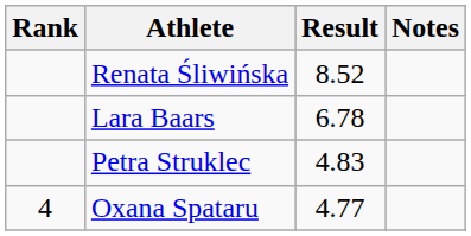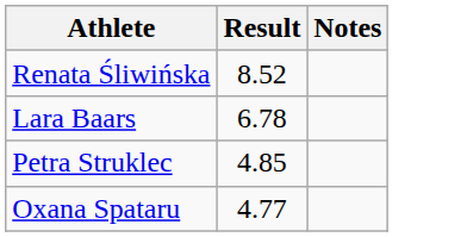 <table class="wikitable sortable" style="text-align:center">
 <tr>
-<th>Rank</th>
 <th>Athlete</th>
 <th>Result</th>
 <th>Notes</th>
 </tr>
 <tr>
-<td></td>
 <td style="text-align:left"><a href='#'>Renata Śliwińska</a><br></td>
 <td>8.52</td>
 <td></td>
 </tr>
 <tr>
-<td></td>
 <td style="text-align:left"><a href='#'>Lara Baars</a><br></td>
 <td>6.78</td>
 <td></td>
 </tr>
 <tr>
-<td></td>
 <td style="text-align:left"><a href='#'>Petra Struklec</a><br></td>
-<td>4.83</td>
+<td>4.85</td>
 <td></td>
 </tr>
 <tr>
-<td>4</td>
 <td style="text-align:left"><a href='#'>Oxana Spataru</a><br></td>
 <td>4.77</td>
 <td></td>
 </tr>
 </table>
